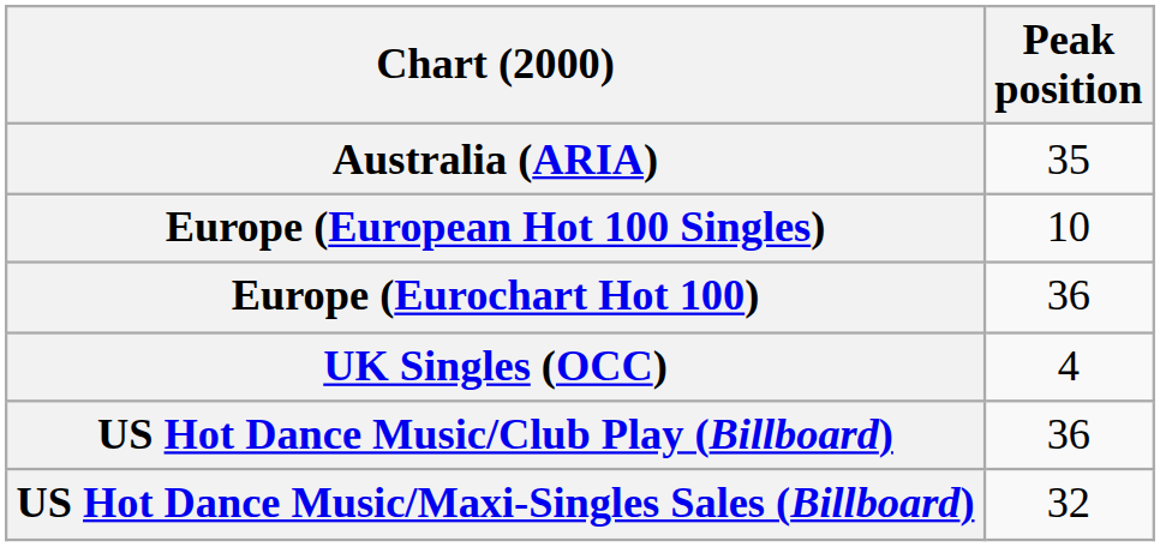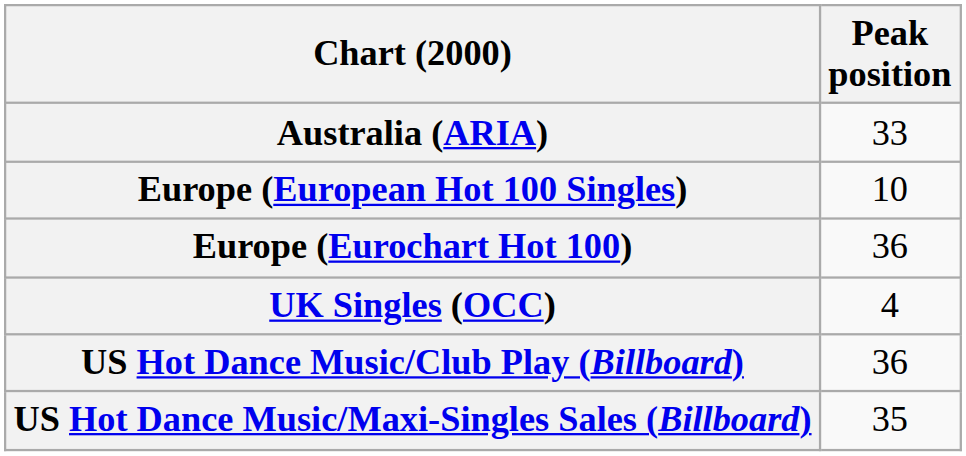 <table class="wikitable sortable plainrowheaders" style="text-align:center">
 <tr>
 <th scope="col">Chart (2000)</th>
 <th scope="col">Peak<br>position</th>
 </tr>
 <tr>
 <th scope="row">Australia (<a href='#'>ARIA</a>)</th>
-<td>35</td>
+<td>33</td>
 </tr>
 <tr>
 <th scope="row">Europe (<a href='#'>European Hot 100 Singles</a>)</th>
 <td>10</td>
 </tr>
 <tr>
 <th scope="row">Europe (<a href='#'>Eurochart Hot 100</a>)</th>
 <td>36</td>
 </tr>
 <tr>
 <th scope="row"><a href='#'>UK Singles</a> (<a href='#'>OCC</a>)</th>
 <td>4</td>
 </tr>
 <tr>
 <th scope="row">US <a href='#'>Hot Dance Music/Club Play (<em>Billboard</em>)</a></th>
 <td>36</td>
 </tr>
 <tr>
 <th scope="row">US <a href='#'>Hot Dance Music/Maxi-Singles Sales (<em>Billboard</em>)</a></th>
-<td>32</td>
+<td>35</td>
 </tr>
 </table>
